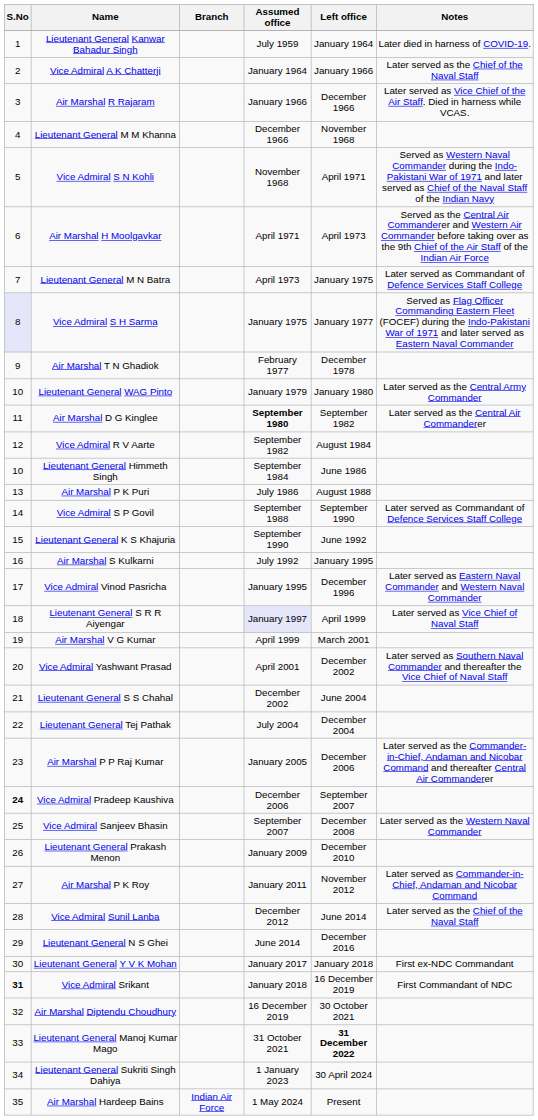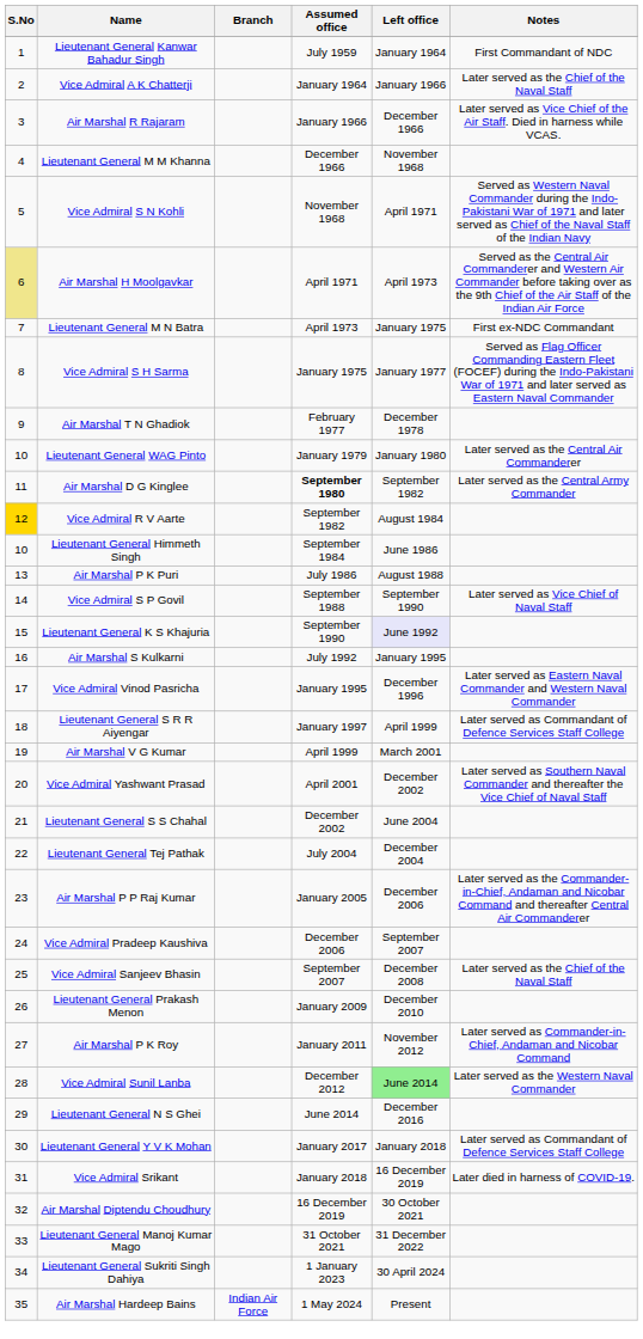 <table class="wikitable sortable" style="text-align:center">
 <tr style="background:#cccccc">
 <th scope="col" style="width: 20px;">S.No</th>
 <th scope="col" style="width: 600px;">Name</th>
 <th scope="col" style="width: 200px;">Branch</th>
 <th scope="col" style="width: 150px;">Assumed office</th>
 <th scope="col" style="width: 150px;">Left office</th>
 <th scope="col" style="width: 600px;">Notes</th>
 </tr>
 <tr>
 </tr>
 <tr>
 <td>1</td>
 <td><a href='#'>Lieutenant General</a> <a href='#'>Kanwar Bahadur Singh</a> </td>
 <td></td>
 <td>July 1959</td>
 <td>January 1964</td>
-<td>Later died in harness of <a href='#'>COVID-19</a>.</td>
+<td>First Commandant of NDC</td>
 </tr>
 <tr>
 <td>2</td>
 <td><a href='#'>Vice Admiral</a> <a href='#'>A K Chatterji</a></td>
 <td></td>
 <td>January 1964</td>
 <td>January 1966</td>
 <td>Later served as the <a href='#'>Chief of the Naval Staff</a></td>
 </tr>
 <tr>
 <td>3</td>
 <td><a href='#'>Air Marshal</a> <a href='#'>R Rajaram</a> </td>
 <td></td>
 <td>January 1966</td>
 <td>December 1966</td>
 <td>Later served as <a href='#'>Vice Chief of the Air Staff</a>. Died in harness while VCAS.</td>
 </tr>
 <tr>
 <td>4</td>
 <td><a href='#'>Lieutenant General</a> M M Khanna </td>
 <td></td>
 <td>December 1966</td>
 <td>November 1968</td>
 <td></td>
 </tr>
 <tr>
 <td>5</td>
 <td><a href='#'>Vice Admiral</a> <a href='#'>S N Kohli</a> </td>
 <td></td>
 <td>November 1968</td>
 <td>April 1971</td>
 <td>Served as <a href='#'>Western Naval Commander</a> during the <a href='#'>Indo-Pakistani War of 1971</a> and later served as <a href='#'>Chief of the Naval Staff</a> of the <a href='#'>Indian Navy</a></td>
 </tr>
 <tr>
-<td>6</td>
+<td style="background: khaki;">6</td>
 <td><a href='#'>Air Marshal</a> <a href='#'>H Moolgavkar</a> </td>
 <td></td>
 <td>April 1971</td>
 <td>April 1973</td>
 <td>Served as the <a href='#'>Central Air Commander</a>er and <a href='#'>Western Air Commander</a> before taking over as the 9th <a href='#'>Chief of the Air Staff</a> of the <a href='#'>Indian Air Force</a></td>
 </tr>
 <tr>
 <td>7</td>
 <td><a href='#'>Lieutenant General</a> M N Batra </td>
 <td></td>
 <td>April 1973</td>
 <td>January 1975</td>
-<td>Later served as Commandant of <a href='#'>Defence Services Staff College</a></td>
+<td>First ex-NDC Commandant</td>
 </tr>
 <tr>
-<td style="background: lavender;">8</td>
+<td>8</td>
 <td><a href='#'>Vice Admiral</a> <a href='#'>S H Sarma</a> </td>
 <td></td>
 <td>January 1975</td>
 <td>January 1977</td>
 <td>Served as <a href='#'>Flag Officer Commanding Eastern Fleet</a> (FOCEF) during the <a href='#'>Indo-Pakistani War of 1971</a> and later served as <a href='#'>Eastern Naval Commander</a></td>
 </tr>
 <tr>
 <td>9</td>
 <td><a href='#'>Air Marshal</a> T N Ghadiok </td>
 <td></td>
 <td>February 1977</td>
 <td>December 1978</td>
 <td></td>
 </tr>
 <tr>
 <td>10</td>
 <td><a href='#'>Lieutenant General</a> <a href='#'>WAG Pinto</a> </td>
 <td></td>
 <td>January 1979</td>
 <td>January 1980</td>
-<td>Later served as the <a href='#'>Central Army Commander</a></td>
+<td>Later served as the <a href='#'>Central Air Commander</a>er</td>
 </tr>
 <tr>
 <td>11</td>
 <td><a href='#'>Air Marshal</a> D G Kinglee </td>
 <td></td>
 <td><strong>September 1980</strong></td>
 <td>September 1982</td>
-<td>Later served as the <a href='#'>Central Air Commander</a>er</td>
+<td>Later served as the <a href='#'>Central Army Commander</a></td>
 </tr>
 <tr>
-<td>12</td>
+<td style="background: gold;">12</td>
 <td><a href='#'>Vice Admiral</a> R V Aarte </td>
 <td></td>
 <td>September 1982</td>
 <td>August 1984</td>
 <td></td>
 </tr>
 <tr>
 <td>10</td>
 <td><a href='#'>Lieutenant General</a> Himmeth Singh </td>
 <td></td>
 <td>September 1984</td>
 <td>June 1986</td>
 <td></td>
 </tr>
 <tr>
 <td>13</td>
 <td><a href='#'>Air Marshal</a> P K Puri </td>
 <td></td>
 <td>July 1986</td>
 <td>August 1988</td>
 <td></td>
 </tr>
 <tr>
 <td>14</td>
 <td><a href='#'>Vice Admiral</a> S P Govil </td>
 <td></td>
 <td>September 1988</td>
 <td>September 1990</td>
-<td>Later served as Commandant of <a href='#'>Defence Services Staff College</a></td>
+<td>Later served as <a href='#'>Vice Chief of Naval Staff</a></td>
 </tr>
 <tr>
 <td>15</td>
 <td><a href='#'>Lieutenant General</a> K S Khajuria </td>
 <td></td>
 <td>September 1990</td>
-<td>June 1992</td>
+<td style="background: lavender;">June 1992</td>
 <td></td>
 </tr>
 <tr>
 <td>16</td>
 <td><a href='#'>Air Marshal</a> S Kulkarni </td>
 <td></td>
 <td>July 1992</td>
 <td>January 1995</td>
 <td></td>
 </tr>
 <tr>
 <td>17</td>
 <td><a href='#'>Vice Admiral</a> Vinod Pasricha </td>
 <td></td>
 <td>January 1995</td>
 <td>December 1996</td>
 <td>Later served as <a href='#'>Eastern Naval Commander</a> and <a href='#'>Western Naval Commander</a></td>
 </tr>
 <tr>
 <td>18</td>
 <td><a href='#'>Lieutenant General</a> S R R Aiyengar </td>
 <td></td>
-<td style="background: lavender;">January 1997</td>
+<td>January 1997</td>
 <td>April 1999</td>
-<td>Later served as <a href='#'>Vice Chief of Naval Staff</a></td>
+<td>Later served as Commandant of <a href='#'>Defence Services Staff College</a></td>
 </tr>
 <tr>
 <td>19</td>
 <td><a href='#'>Air Marshal</a> V G Kumar </td>
 <td></td>
 <td>April 1999</td>
 <td>March 2001</td>
 <td></td>
 </tr>
 <tr>
 <td>20</td>
 <td><a href='#'>Vice Admiral</a> Yashwant Prasad </td>
 <td></td>
 <td>April 2001</td>
 <td>December 2002</td>
 <td>Later served as <a href='#'>Southern Naval Commander</a> and thereafter the <a href='#'>Vice Chief of Naval Staff</a></td>
 </tr>
 <tr>
 <td>21</td>
 <td><a href='#'>Lieutenant General</a> S S Chahal </td>
 <td></td>
 <td>December 2002</td>
 <td>June 2004</td>
 <td></td>
 </tr>
 <tr>
 <td>22</td>
 <td><a href='#'>Lieutenant General</a> Tej Pathak </td>
 <td></td>
 <td>July 2004</td>
 <td>December 2004</td>
 <td></td>
 </tr>
 <tr>
 <td>23</td>
 <td><a href='#'>Air Marshal</a> P P Raj Kumar </td>
 <td></td>
 <td>January 2005</td>
 <td>December 2006</td>
 <td>Later served as the <a href='#'>Commander-in-Chief, Andaman and Nicobar Command</a> and thereafter <a href='#'>Central Air Commander</a>er</td>
 </tr>
 <tr>
-<td><strong>24</strong></td>
+<td>24</td>
 <td><a href='#'>Vice Admiral</a> Pradeep Kaushiva </td>
 <td></td>
 <td>December 2006</td>
 <td>September 2007</td>
 <td></td>
 </tr>
 <tr>
 <td>25</td>
 <td><a href='#'>Vice Admiral</a> Sanjeev Bhasin </td>
 <td></td>
 <td>September 2007</td>
 <td>December 2008</td>
-<td>Later served as the <a href='#'>Western Naval Commander</a></td>
+<td>Later served as the <a href='#'>Chief of the Naval Staff</a></td>
 </tr>
 <tr>
 <td>26</td>
 <td><a href='#'>Lieutenant General</a> Prakash Menon </td>
 <td></td>
 <td>January 2009</td>
 <td>December 2010</td>
 <td></td>
 </tr>
 <tr>
 <td>27</td>
 <td><a href='#'>Air Marshal</a> P K Roy </td>
 <td></td>
 <td>January 2011</td>
 <td>November 2012</td>
 <td>Later served as <a href='#'>Commander-in-Chief, Andaman and Nicobar Command</a></td>
 </tr>
 <tr>
 <td>28</td>
 <td><a href='#'>Vice Admiral</a> <a href='#'>Sunil Lanba</a> </td>
 <td></td>
 <td>December 2012</td>
-<td>June 2014</td>
-<td>Later served as the <a href='#'>Chief of the Naval Staff</a></td>
+<td style="background: lightgreen;">June 2014</td>
+<td>Later served as the <a href='#'>Western Naval Commander</a></td>
 </tr>
 <tr>
 <td>29</td>
 <td><a href='#'>Lieutenant General</a> N S Ghei </td>
 <td></td>
 <td>June 2014</td>
 <td>December 2016</td>
 <td></td>
 </tr>
 <tr>
 <td>30</td>
 <td><a href='#'>Lieutenant General</a> <a href='#'>Y V K Mohan</a> </td>
 <td></td>
 <td>January 2017</td>
 <td>January 2018</td>
-<td>First ex-NDC Commandant</td>
+<td>Later served as Commandant of <a href='#'>Defence Services Staff College</a></td>
 </tr>
 <tr>
-<td><strong>31</strong></td>
+<td>31</td>
 <td><a href='#'>Vice Admiral</a> Srikant </td>
 <td></td>
 <td>January 2018</td>
 <td>16 December 2019</td>
-<td>First Commandant of NDC</td>
+<td>Later died in harness of <a href='#'>COVID-19</a>.</td>
 </tr>
 <tr>
 <td>32</td>
 <td><a href='#'>Air Marshal</a> <a href='#'>Diptendu Choudhury</a> </td>
 <td></td>
 <td>16 December 2019</td>
 <td>30 October 2021</td>
 <td></td>
 </tr>
 <tr>
 <td>33</td>
 <td><a href='#'>Lieutenant General</a> Manoj Kumar Mago </td>
 <td></td>
 <td>31 October 2021</td>
-<td><strong>31 December 2022</strong></td>
+<td>31 December 2022</td>
 <td></td>
 </tr>
 <tr>
 <td>34</td>
 <td><a href='#'>Lieutenant General</a> Sukriti Singh Dahiya </td>
 <td></td>
 <td>1 January 2023</td>
 <td>30 April 2024</td>
 <td></td>
 </tr>
 <tr>
 <td>35</td>
 <td><a href='#'>Air Marshal</a> Hardeep Bains </td>
 <td><a href='#'>Indian Air Force</a></td>
 <td>1 May 2024</td>
 <td>Present</td>
 <td></td>
 </tr>
 </table>
